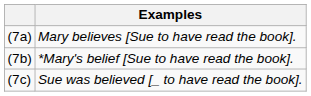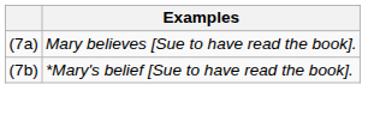 <table class="wikitable">
 <tr>
 <th></th>
 <th>Examples</th>
 </tr>
 <tr>
 <td>(7a)</td>
 <td><em>Mary believes [Sue to have read the book].</em></td>
 </tr>
 <tr>
 <td>(7b)</td>
 <td><em>*Mary's belief [Sue to have read the book].</em></td>
 </tr>
-<tr>
-<td>(7c)</td>
-<td><em>Sue was believed [_ to have read the book].</em></td>
-</tr>
 </table>
